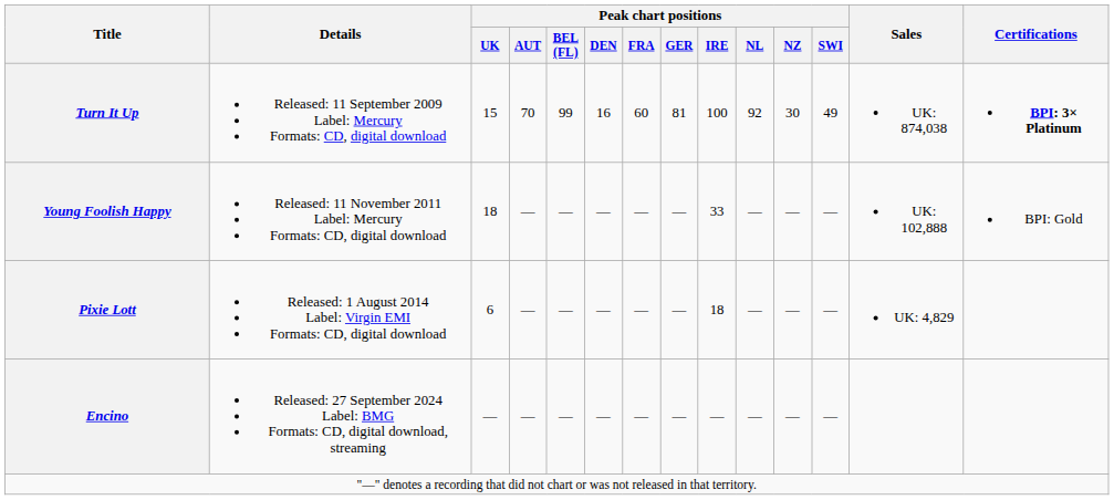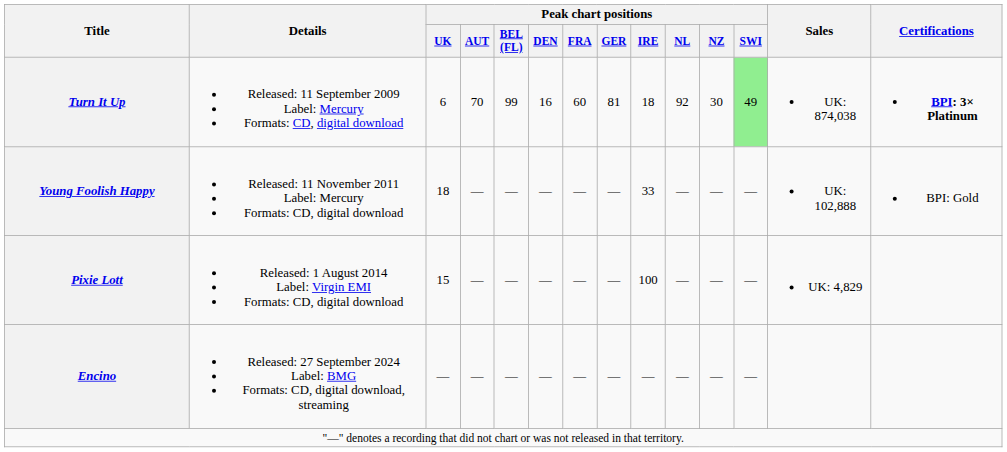 <table class="wikitable plainrowheaders" style="text-align:center;">
 <tr>
 <th scope="col" rowspan="2" style="width:14em;">Title</th>
 <th scope="col" rowspan="2" style="width:18em;">Details</th>
 <th scope="col" colspan="10">Peak chart positions</th>
 <th scope="col" rowspan="2">Sales</th>
 <th scope="col" rowspan="2"><a href='#'>Certifications</a></th>
 </tr>
 <tr>
 <th scope="col" style="width:2.5em;font-size:90%;"><a href='#'>UK</a><br></th>
 <th scope="col" style="width:2.5em;font-size:90%;"><a href='#'>AUT</a><br></th>
 <th scope="col" style="width:2.5em;font-size:90%;"><a href='#'>BEL<br>(FL)</a><br></th>
 <th scope="col" style="width:2.5em;font-size:90%;"><a href='#'>DEN</a><br></th>
 <th scope="col" style="width:2.5em;font-size:90%;"><a href='#'>FRA</a><br></th>
 <th scope="col" style="width:2.5em;font-size:90%;"><a href='#'>GER</a><br></th>
 <th scope="col" style="width:2.5em;font-size:90%;"><a href='#'>IRE</a><br></th>
 <th scope="col" style="width:2.5em;font-size:90%;"><a href='#'>NL</a><br></th>
 <th scope="col" style="width:2.5em;font-size:90%;"><a href='#'>NZ</a><br></th>
 <th scope="col" style="width:2.5em;font-size:90%;"><a href='#'>SWI</a><br></th>
 </tr>
 <tr>
 <th scope="row"><em><a href='#'>Turn It Up</a></em></th>
 <td><br><ul><li>Released: 11 September 2009</li><li>Label: <a href='#'>Mercury</a></li><li>Formats: <a href='#'>CD</a>, <a href='#'>digital download</a></li></ul></td>
-<td>15</td>
+<td>6</td>
 <td>70</td>
 <td>99</td>
 <td>16</td>
 <td>60</td>
 <td>81</td>
-<td>100</td>
+<td>18</td>
 <td>92</td>
 <td>30</td>
-<td>49</td>
+<td style="background: lightgreen;">49</td>
 <td><br><ul><li>UK: 874,038</li></ul></td>
 <td><strong><br><ul><li><a href='#'>BPI</a>: 3× Platinum</li></ul></strong></td>
 </tr>
 <tr>
 <th scope="row"><em><a href='#'>Young Foolish Happy</a></em></th>
 <td><br><ul><li>Released: 11 November 2011</li><li>Label: Mercury</li><li>Formats: CD, digital download</li></ul></td>
 <td>18</td>
 <td>—</td>
 <td>—</td>
 <td>—</td>
 <td>—</td>
 <td>—</td>
 <td>33</td>
 <td>—</td>
 <td>—</td>
 <td>—</td>
 <td><br><ul><li>UK: 102,888</li></ul></td>
 <td><br><ul><li>BPI: Gold</li></ul></td>
 </tr>
 <tr>
 <th scope="row"><em><a href='#'>Pixie Lott</a></em></th>
 <td><br><ul><li>Released: 1 August 2014</li><li>Label: <a href='#'>Virgin EMI</a></li><li>Formats: CD, digital download</li></ul></td>
-<td>6</td>
+<td>15</td>
 <td>—</td>
 <td>—</td>
 <td>—</td>
 <td>—</td>
 <td>—</td>
-<td>18</td>
+<td>100</td>
 <td>—</td>
 <td>—</td>
 <td>—</td>
 <td><br><ul><li>UK: 4,829</li></ul></td>
 <td></td>
 </tr>
 <tr>
 <th scope="row"><em><a href='#'>Encino</a></em></th>
 <td><br><ul><li>Released: 27 September 2024</li><li>Label: <a href='#'>BMG</a></li><li>Formats: CD, digital download, streaming</li></ul></td>
 <td>—</td>
 <td>—</td>
 <td>—</td>
 <td>—</td>
 <td>—</td>
 <td>—</td>
 <td>—</td>
 <td>—</td>
 <td>—</td>
 <td>—</td>
 <td></td>
 <td></td>
 </tr>
 <tr>
 <td colspan="20" style="font-size:90%">"—" denotes a recording that did not chart or was not released in that territory.</td>
 </tr>
 </table>
